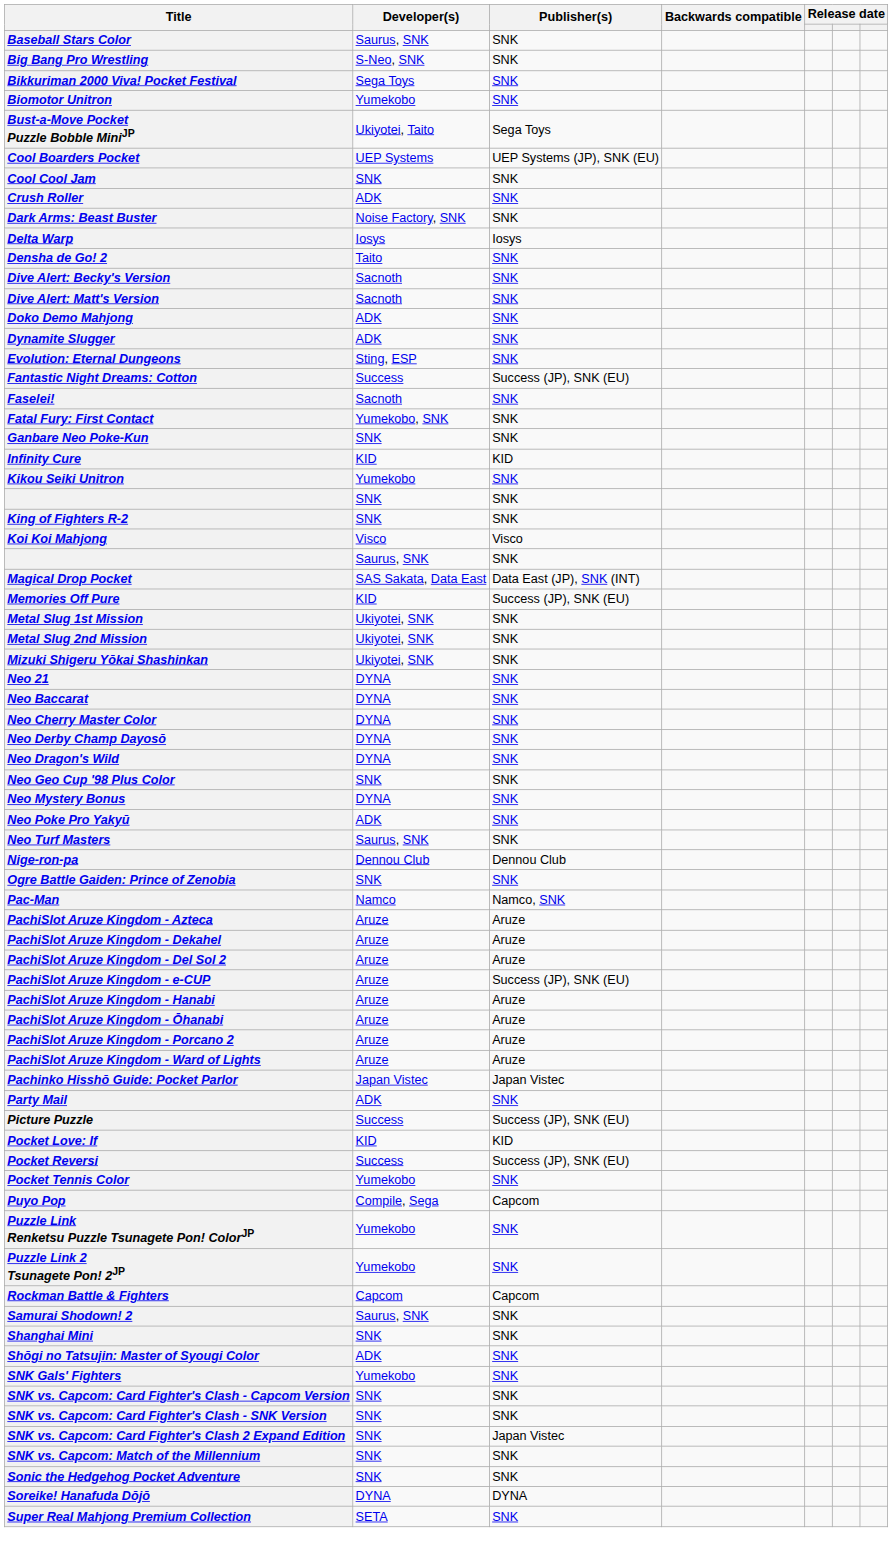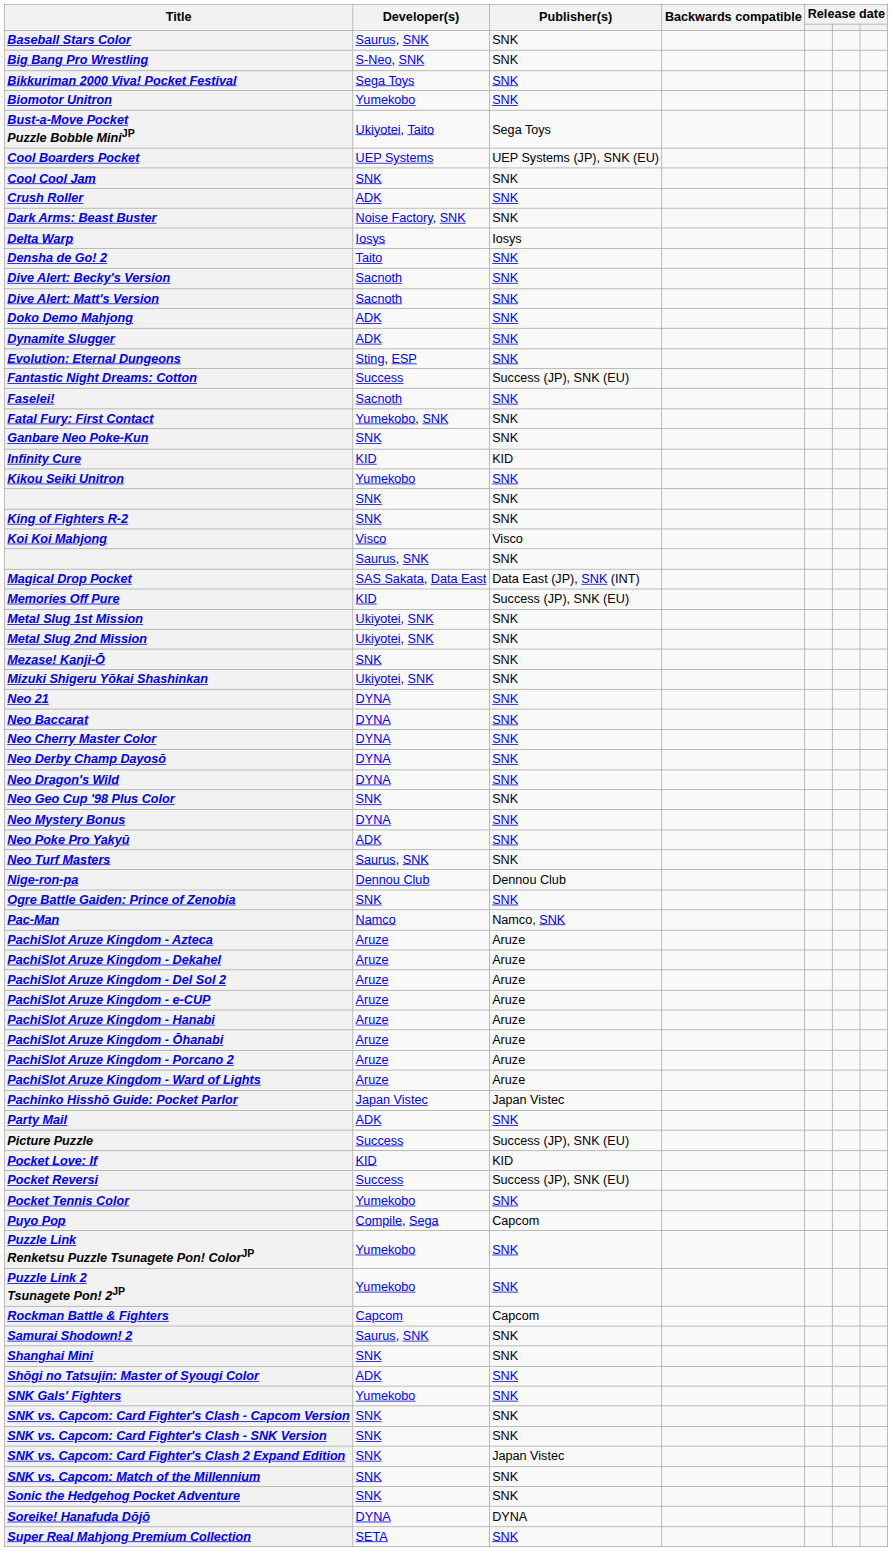 <table class="wikitable sortable" id="softwarelist" width="auto">
 <tr>
 <th rowspan="2">Title</th>
 <th rowspan="2">Developer(s)</th>
 <th rowspan="2">Publisher(s)</th>
 <th rowspan="2">Backwards compatible</th>
 <th colspan="3">Release date</th>
 </tr>
 <tr>
 <th></th>
 <th></th>
 <th></th>
 </tr>
 <tr>
 <th style="text-align: left;"><em><a href='#'>Baseball Stars Color</a></em></th>
 <td><a href='#'>Saurus</a>, <a href='#'>SNK</a></td>
 <td>SNK</td>
 <td></td>
 <td></td>
 <td></td>
 <td></td>
 </tr>
 <tr>
 <th style="text-align: left;"><em><a href='#'>Big Bang Pro Wrestling</a></em></th>
 <td><a href='#'>S-Neo</a>, <a href='#'>SNK</a></td>
 <td>SNK</td>
 <td></td>
 <td></td>
 <td></td>
 <td></td>
 </tr>
 <tr>
 <th style="text-align: left;"><em><a href='#'>Bikkuriman 2000 Viva! Pocket Festival</a></em></th>
 <td><a href='#'>Sega Toys</a></td>
 <td><a href='#'>SNK</a></td>
 <td></td>
 <td></td>
 <td></td>
 <td></td>
 </tr>
 <tr>
 <th style="text-align: left;"><em><a href='#'>Biomotor Unitron</a></em></th>
 <td><a href='#'>Yumekobo</a></td>
 <td><a href='#'>SNK</a></td>
 <td></td>
 <td></td>
 <td></td>
 <td></td>
 </tr>
 <tr>
 <th style="text-align: left;"><em><a href='#'>Bust-a-Move Pocket</a></em><br><em>Puzzle Bobble Mini</em><sup>JP</sup></th>
 <td><a href='#'>Ukiyotei</a>, <a href='#'>Taito</a></td>
 <td>Sega Toys</td>
 <td></td>
 <td></td>
 <td></td>
 <td></td>
 </tr>
 <tr>
 <th style="text-align: left;"><em><a href='#'>Cool Boarders Pocket</a></em></th>
 <td><a href='#'>UEP Systems</a></td>
 <td>UEP Systems (JP), SNK (EU)</td>
 <td></td>
 <td></td>
 <td></td>
 <td></td>
 </tr>
 <tr>
 <th style="text-align: left;"><em><a href='#'>Cool Cool Jam</a></em></th>
 <td><a href='#'>SNK</a></td>
 <td>SNK</td>
 <td></td>
 <td></td>
 <td></td>
 <td></td>
 </tr>
 <tr>
 <th style="text-align: left;"><em><a href='#'>Crush Roller</a></em></th>
 <td><a href='#'>ADK</a></td>
 <td><a href='#'>SNK</a></td>
 <td></td>
 <td></td>
 <td></td>
 <td></td>
 </tr>
 <tr>
 <th style="text-align: left;"><em><a href='#'>Dark Arms: Beast Buster</a></em></th>
 <td><a href='#'>Noise Factory</a>, <a href='#'>SNK</a></td>
 <td>SNK</td>
 <td></td>
 <td></td>
 <td></td>
 <td></td>
 </tr>
 <tr>
 <th style="text-align: left;"><em><a href='#'>Delta Warp</a></em></th>
 <td><a href='#'>Iosys</a></td>
 <td>Iosys</td>
 <td></td>
 <td></td>
 <td></td>
 <td></td>
 </tr>
 <tr>
 <th style="text-align: left;"><em><a href='#'>Densha de Go! 2</a></em></th>
 <td><a href='#'>Taito</a></td>
 <td><a href='#'>SNK</a></td>
 <td></td>
 <td></td>
 <td></td>
 <td></td>
 </tr>
 <tr>
 <th style="text-align: left;"><em><a href='#'>Dive Alert: Becky's Version</a></em></th>
 <td><a href='#'>Sacnoth</a></td>
 <td><a href='#'>SNK</a></td>
 <td></td>
 <td></td>
 <td></td>
 <td></td>
 </tr>
 <tr>
 <th style="text-align: left;"><em><a href='#'>Dive Alert: Matt's Version</a></em></th>
 <td><a href='#'>Sacnoth</a></td>
 <td><a href='#'>SNK</a></td>
 <td></td>
 <td></td>
 <td></td>
 <td></td>
 </tr>
 <tr>
 <th style="text-align: left;"><em><a href='#'>Doko Demo Mahjong</a></em></th>
 <td><a href='#'>ADK</a></td>
 <td><a href='#'>SNK</a></td>
 <td></td>
 <td></td>
 <td></td>
 <td></td>
 </tr>
 <tr>
 <th style="text-align: left;"><em><a href='#'>Dynamite Slugger</a></em></th>
 <td><a href='#'>ADK</a></td>
 <td><a href='#'>SNK</a></td>
 <td></td>
 <td></td>
 <td></td>
 <td></td>
 </tr>
 <tr>
 <th style="text-align: left;"><em><a href='#'>Evolution: Eternal Dungeons</a></em></th>
 <td><a href='#'>Sting</a>, <a href='#'>ESP</a></td>
 <td><a href='#'>SNK</a></td>
 <td></td>
 <td></td>
 <td></td>
 <td></td>
 </tr>
 <tr>
 <th style="text-align: left;"><em><a href='#'>Fantastic Night Dreams: Cotton</a></em></th>
 <td><a href='#'>Success</a></td>
 <td>Success (JP), SNK (EU)</td>
 <td></td>
 <td></td>
 <td></td>
 <td></td>
 </tr>
 <tr>
 <th style="text-align: left;"><em><a href='#'>Faselei!</a></em></th>
 <td><a href='#'>Sacnoth</a></td>
 <td><a href='#'>SNK</a></td>
 <td></td>
 <td></td>
 <td></td>
 <td></td>
 </tr>
 <tr>
 <th style="text-align: left;"><em><a href='#'>Fatal Fury: First Contact</a></em></th>
 <td><a href='#'>Yumekobo</a>, <a href='#'>SNK</a></td>
 <td>SNK</td>
 <td></td>
 <td></td>
 <td></td>
 <td></td>
 </tr>
 <tr>
 <th style="text-align: left;"><em><a href='#'>Ganbare Neo Poke-Kun</a></em></th>
 <td><a href='#'>SNK</a></td>
 <td>SNK</td>
 <td></td>
 <td></td>
 <td></td>
 <td></td>
 </tr>
 <tr>
 <th style="text-align: left;"><em><a href='#'>Infinity Cure</a></em></th>
 <td><a href='#'>KID</a></td>
 <td>KID</td>
 <td></td>
 <td></td>
 <td></td>
 <td></td>
 </tr>
 <tr>
 <th style="text-align: left;"><em><a href='#'>Kikou Seiki Unitron</a></em></th>
 <td><a href='#'>Yumekobo</a></td>
 <td><a href='#'>SNK</a></td>
 <td></td>
 <td></td>
 <td></td>
 <td></td>
 </tr>
 <tr>
 <th style="text-align: left;"></th>
 <td><a href='#'>SNK</a></td>
 <td>SNK</td>
 <td></td>
 <td></td>
 <td></td>
 <td></td>
 </tr>
 <tr>
 <th style="text-align: left;"><em><a href='#'>King of Fighters R-2</a></em></th>
 <td><a href='#'>SNK</a></td>
 <td>SNK</td>
 <td></td>
 <td></td>
 <td></td>
 <td></td>
 </tr>
 <tr>
 <th style="text-align: left;"><em><a href='#'>Koi Koi Mahjong</a></em></th>
 <td><a href='#'>Visco</a></td>
 <td>Visco</td>
 <td></td>
 <td></td>
 <td></td>
 <td></td>
 </tr>
 <tr>
 <th style="text-align: left;"></th>
 <td><a href='#'>Saurus</a>, <a href='#'>SNK</a></td>
 <td>SNK</td>
 <td></td>
 <td></td>
 <td></td>
 <td></td>
 </tr>
 <tr>
 <th style="text-align: left;"><em><a href='#'>Magical Drop Pocket</a></em></th>
 <td><a href='#'>SAS Sakata</a>, <a href='#'>Data East</a></td>
 <td>Data East (JP), <a href='#'>SNK</a> (INT)</td>
 <td></td>
 <td></td>
 <td></td>
 <td></td>
 </tr>
 <tr>
 <th style="text-align: left;"><em><a href='#'>Memories Off Pure</a></em></th>
 <td><a href='#'>KID</a></td>
 <td>Success (JP), SNK (EU)</td>
 <td></td>
 <td></td>
 <td></td>
 <td></td>
 </tr>
 <tr>
 <th style="text-align: left;"><em><a href='#'>Metal Slug 1st Mission</a></em></th>
 <td><a href='#'>Ukiyotei</a>, <a href='#'>SNK</a></td>
 <td>SNK</td>
 <td></td>
 <td></td>
 <td></td>
 <td></td>
 </tr>
 <tr>
 <th style="text-align: left;"><em><a href='#'>Metal Slug 2nd Mission</a></em></th>
 <td><a href='#'>Ukiyotei</a>, <a href='#'>SNK</a></td>
 <td>SNK</td>
 <td></td>
 <td></td>
 <td></td>
 <td></td>
 </tr>
 <tr>
+<th style="text-align: left;"><em><a href='#'>Mezase! Kanji-Ō</a></em></th>
+<td><a href='#'>SNK</a></td>
+<td>SNK</td>
+<td></td>
+<td></td>
+<td></td>
+<td></td>
+</tr>
+<tr>
 <th style="text-align: left;"><em><a href='#'>Mizuki Shigeru Yōkai Shashinkan</a></em></th>
 <td><a href='#'>Ukiyotei</a>, <a href='#'>SNK</a></td>
 <td>SNK</td>
 <td></td>
 <td></td>
 <td></td>
 <td></td>
 </tr>
 <tr>
 <th style="text-align: left;"><em><a href='#'>Neo 21</a></em></th>
 <td><a href='#'>DYNA</a></td>
 <td><a href='#'>SNK</a></td>
 <td></td>
 <td></td>
 <td></td>
 <td></td>
 </tr>
 <tr>
 <th style="text-align: left;"><em><a href='#'>Neo Baccarat</a></em></th>
 <td><a href='#'>DYNA</a></td>
 <td><a href='#'>SNK</a></td>
 <td></td>
 <td></td>
 <td></td>
 <td></td>
 </tr>
 <tr>
 <th style="text-align: left;"><em><a href='#'>Neo Cherry Master Color</a></em></th>
 <td><a href='#'>DYNA</a></td>
 <td><a href='#'>SNK</a></td>
 <td></td>
 <td></td>
 <td></td>
 <td></td>
 </tr>
 <tr>
 <th style="text-align: left;"><em><a href='#'>Neo Derby Champ Dayosō</a></em></th>
 <td><a href='#'>DYNA</a></td>
 <td><a href='#'>SNK</a></td>
 <td></td>
 <td></td>
 <td></td>
 <td></td>
 </tr>
 <tr>
 <th style="text-align: left;"><em><a href='#'>Neo Dragon's Wild</a></em></th>
 <td><a href='#'>DYNA</a></td>
 <td><a href='#'>SNK</a></td>
 <td></td>
 <td></td>
 <td></td>
 <td></td>
 </tr>
 <tr>
 <th style="text-align: left;"><em><a href='#'>Neo Geo Cup '98 Plus Color</a></em></th>
 <td><a href='#'>SNK</a></td>
 <td>SNK</td>
 <td></td>
 <td></td>
 <td></td>
 <td></td>
 </tr>
 <tr>
 <th style="text-align: left;"><em><a href='#'>Neo Mystery Bonus</a></em></th>
 <td><a href='#'>DYNA</a></td>
 <td><a href='#'>SNK</a></td>
 <td></td>
 <td></td>
 <td></td>
 <td></td>
 </tr>
 <tr>
 <th style="text-align: left;"><em><a href='#'>Neo Poke Pro Yakyū</a></em></th>
 <td><a href='#'>ADK</a></td>
 <td><a href='#'>SNK</a></td>
 <td></td>
 <td></td>
 <td></td>
 <td></td>
 </tr>
 <tr>
 <th style="text-align: left;"><em><a href='#'>Neo Turf Masters</a></em></th>
 <td><a href='#'>Saurus</a>, <a href='#'>SNK</a></td>
 <td>SNK</td>
 <td></td>
 <td></td>
 <td></td>
 <td></td>
 </tr>
 <tr>
 <th style="text-align: left;"><em><a href='#'>Nige-ron-pa</a></em></th>
 <td><a href='#'>Dennou Club</a></td>
 <td>Dennou Club</td>
 <td></td>
 <td></td>
 <td></td>
 <td></td>
 </tr>
 <tr>
 <th style="text-align: left;"><em><a href='#'>Ogre Battle Gaiden: Prince of Zenobia</a></em></th>
 <td><a href='#'>SNK</a></td>
 <td><a href='#'>SNK</a></td>
 <td></td>
 <td></td>
 <td></td>
 <td></td>
 </tr>
 <tr>
 <th style="text-align: left;"><em><a href='#'>Pac-Man</a></em></th>
 <td><a href='#'>Namco</a></td>
 <td>Namco, <a href='#'>SNK</a></td>
 <td></td>
 <td></td>
 <td></td>
 <td></td>
 </tr>
 <tr>
 <th style="text-align: left;"><em><a href='#'>PachiSlot Aruze Kingdom - Azteca</a></em></th>
 <td><a href='#'>Aruze</a></td>
 <td>Aruze</td>
 <td></td>
 <td></td>
 <td></td>
 <td></td>
 </tr>
 <tr>
 <th style="text-align: left;"><em><a href='#'>PachiSlot Aruze Kingdom - Dekahel</a></em></th>
 <td><a href='#'>Aruze</a></td>
 <td>Aruze</td>
 <td></td>
 <td></td>
 <td></td>
 <td></td>
 </tr>
 <tr>
 <th style="text-align: left;"><em><a href='#'>PachiSlot Aruze Kingdom - Del Sol 2</a></em></th>
 <td><a href='#'>Aruze</a></td>
 <td>Aruze</td>
 <td></td>
 <td></td>
 <td></td>
 <td></td>
 </tr>
 <tr>
 <th style="text-align: left;"><em><a href='#'>PachiSlot Aruze Kingdom - e-CUP</a></em></th>
 <td><a href='#'>Aruze</a></td>
-<td>Success (JP), SNK (EU)</td>
+<td>Aruze</td>
 <td></td>
 <td></td>
 <td></td>
 <td></td>
 </tr>
 <tr>
 <th style="text-align: left;"><em><a href='#'>PachiSlot Aruze Kingdom - Hanabi</a></em></th>
 <td><a href='#'>Aruze</a></td>
 <td>Aruze</td>
 <td></td>
 <td></td>
 <td></td>
 <td></td>
 </tr>
 <tr>
 <th style="text-align: left;"><em><a href='#'>PachiSlot Aruze Kingdom - Ōhanabi</a></em></th>
 <td><a href='#'>Aruze</a></td>
 <td>Aruze</td>
 <td></td>
 <td></td>
 <td></td>
 <td></td>
 </tr>
 <tr>
 <th style="text-align: left;"><em><a href='#'>PachiSlot Aruze Kingdom - Porcano 2</a></em></th>
 <td><a href='#'>Aruze</a></td>
 <td>Aruze</td>
 <td></td>
 <td></td>
 <td></td>
 <td></td>
 </tr>
 <tr>
 <th style="text-align: left;"><em><a href='#'>PachiSlot Aruze Kingdom - Ward of Lights</a></em></th>
 <td><a href='#'>Aruze</a></td>
 <td>Aruze</td>
 <td></td>
 <td></td>
 <td></td>
 <td></td>
 </tr>
 <tr>
 <th style="text-align: left;"><em><a href='#'>Pachinko Hisshō Guide: Pocket Parlor</a></em></th>
 <td><a href='#'>Japan Vistec</a></td>
 <td>Japan Vistec</td>
 <td></td>
 <td></td>
 <td></td>
 <td></td>
 </tr>
 <tr>
 <th style="text-align: left;"><em><a href='#'>Party Mail</a></em></th>
 <td><a href='#'>ADK</a></td>
 <td><a href='#'>SNK</a></td>
 <td></td>
 <td></td>
 <td></td>
 <td></td>
 </tr>
 <tr>
 <th style="text-align: left;"><em>Picture Puzzle</em></th>
 <td><a href='#'>Success</a></td>
 <td>Success (JP), SNK (EU)</td>
 <td></td>
 <td></td>
 <td></td>
 <td></td>
 </tr>
 <tr>
 <th style="text-align: left;"><em><a href='#'>Pocket Love: If</a></em></th>
 <td><a href='#'>KID</a></td>
 <td>KID</td>
 <td></td>
 <td></td>
 <td></td>
 <td></td>
 </tr>
 <tr>
 <th style="text-align: left;"><em><a href='#'>Pocket Reversi</a></em></th>
 <td><a href='#'>Success</a></td>
 <td>Success (JP), SNK (EU)</td>
 <td></td>
 <td></td>
 <td></td>
 <td></td>
 </tr>
 <tr>
 <th style="text-align: left;"><em><a href='#'>Pocket Tennis Color</a></em></th>
 <td><a href='#'>Yumekobo</a></td>
 <td><a href='#'>SNK</a></td>
 <td></td>
 <td></td>
 <td></td>
 <td></td>
 </tr>
 <tr>
 <th style="text-align: left;"><em><a href='#'>Puyo Pop</a></em></th>
 <td><a href='#'>Compile</a>, <a href='#'>Sega</a></td>
 <td>Capcom</td>
 <td></td>
 <td></td>
 <td></td>
 <td></td>
 </tr>
 <tr>
 <th style="text-align: left;"><em><a href='#'>Puzzle Link</a></em><br><em>Renketsu Puzzle Tsunagete Pon! Color</em><sup>JP</sup></th>
 <td><a href='#'>Yumekobo</a></td>
 <td><a href='#'>SNK</a></td>
 <td></td>
 <td></td>
 <td></td>
 <td></td>
 </tr>
 <tr>
 <th style="text-align: left;"><em><a href='#'>Puzzle Link 2</a></em><br><em>Tsunagete Pon! 2</em><sup>JP</sup></th>
 <td><a href='#'>Yumekobo</a></td>
 <td><a href='#'>SNK</a></td>
 <td></td>
 <td></td>
 <td></td>
 <td></td>
 </tr>
 <tr>
 <th style="text-align: left;"><em><a href='#'>Rockman Battle & Fighters</a></em></th>
 <td><a href='#'>Capcom</a></td>
 <td>Capcom</td>
 <td></td>
 <td></td>
 <td></td>
 <td></td>
 </tr>
 <tr>
 <th style="text-align: left;"><em><a href='#'>Samurai Shodown! 2</a></em></th>
 <td><a href='#'>Saurus</a>, <a href='#'>SNK</a></td>
 <td>SNK</td>
 <td></td>
 <td></td>
 <td></td>
 <td></td>
 </tr>
 <tr>
 <th style="text-align: left;"><em><a href='#'>Shanghai Mini</a></em></th>
 <td><a href='#'>SNK</a></td>
 <td>SNK</td>
 <td></td>
 <td></td>
 <td></td>
 <td></td>
 </tr>
 <tr>
 <th style="text-align: left;"><em><a href='#'>Shōgi no Tatsujin: Master of Syougi Color</a></em></th>
 <td><a href='#'>ADK</a></td>
 <td><a href='#'>SNK</a></td>
 <td></td>
 <td></td>
 <td></td>
 <td></td>
 </tr>
 <tr>
 <th style="text-align: left;"><em><a href='#'>SNK Gals' Fighters</a></em></th>
 <td><a href='#'>Yumekobo</a></td>
 <td><a href='#'>SNK</a></td>
 <td></td>
 <td></td>
 <td></td>
 <td></td>
 </tr>
 <tr>
 <th style="text-align: left;"><em><a href='#'>SNK vs. Capcom: Card Fighter's Clash - Capcom Version</a></em></th>
 <td><a href='#'>SNK</a></td>
 <td>SNK</td>
 <td></td>
 <td></td>
 <td></td>
 <td></td>
 </tr>
 <tr>
 <th style="text-align: left;"><em><a href='#'>SNK vs. Capcom: Card Fighter's Clash - SNK Version</a></em></th>
 <td><a href='#'>SNK</a></td>
 <td>SNK</td>
 <td></td>
 <td></td>
 <td></td>
 <td></td>
 </tr>
 <tr>
 <th style="text-align: left;"><em><a href='#'>SNK vs. Capcom: Card Fighter's Clash 2 Expand Edition</a></em></th>
 <td><a href='#'>SNK</a></td>
 <td>Japan Vistec</td>
 <td></td>
 <td></td>
 <td></td>
 <td></td>
 </tr>
 <tr>
 <th style="text-align: left;"><em><a href='#'>SNK vs. Capcom: Match of the Millennium</a></em></th>
 <td><a href='#'>SNK</a></td>
 <td>SNK</td>
 <td></td>
 <td></td>
 <td></td>
 <td></td>
 </tr>
 <tr>
 <th style="text-align: left;"><em><a href='#'>Sonic the Hedgehog Pocket Adventure</a></em></th>
 <td><a href='#'>SNK</a></td>
 <td>SNK</td>
 <td></td>
 <td></td>
 <td></td>
 <td></td>
 </tr>
 <tr>
 <th style="text-align: left;"><em><a href='#'>Soreike! Hanafuda Dōjō</a></em></th>
 <td><a href='#'>DYNA</a></td>
 <td>DYNA</td>
 <td></td>
 <td></td>
 <td></td>
 <td></td>
 </tr>
 <tr>
 <th style="text-align: left;"><em><a href='#'>Super Real Mahjong Premium Collection</a></em></th>
 <td><a href='#'>SETA</a></td>
 <td><a href='#'>SNK</a></td>
 <td></td>
 <td></td>
 <td></td>
 <td></td>
 </tr>
 </table>
